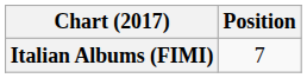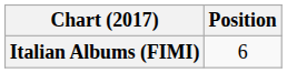 <table class="wikitable plainrowheaders" style="text-align:center">
 <tr>
 <th scope="col">Chart (2017)</th>
 <th scope="col">Position</th>
 </tr>
 <tr>
 <th scope="row">Italian Albums (FIMI)</th>
-<td>7</td>
+<td>6</td>
 </tr>
 </table>
